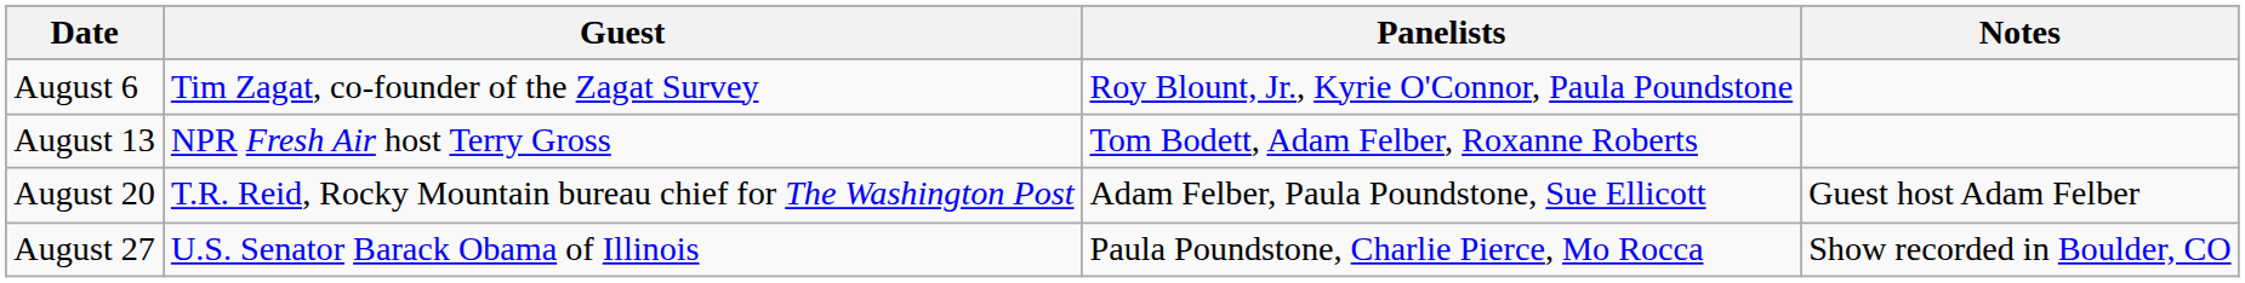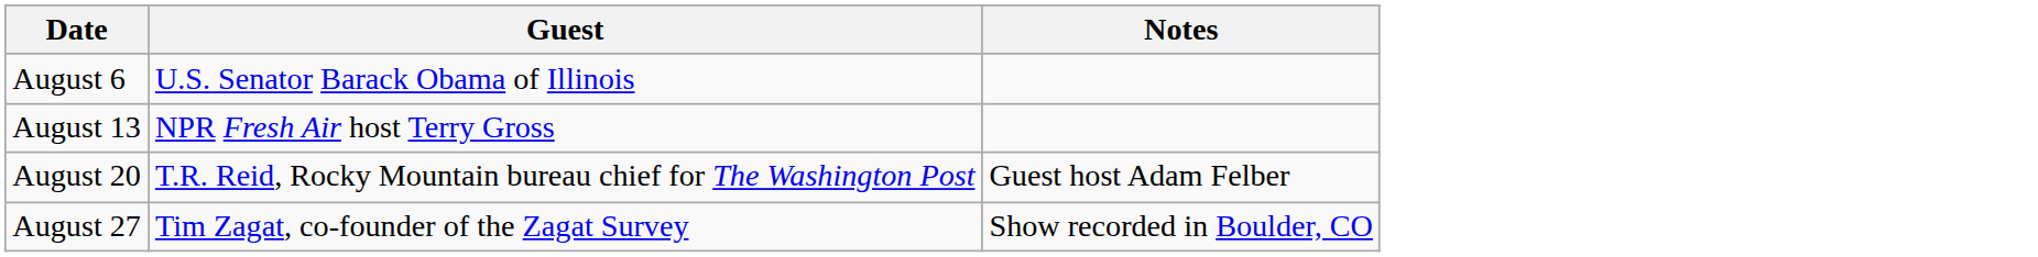 <table class="wikitable">
 <tr>
 <th>Date</th>
 <th>Guest</th>
-<th>Panelists</th>
 <th>Notes</th>
 </tr>
 <tr>
 <td>August 6</td>
-<td><a href='#'>Tim Zagat</a>, co-founder of the <a href='#'>Zagat Survey</a></td>
-<td><a href='#'>Roy Blount, Jr.</a>, <a href='#'>Kyrie O'Connor</a>, <a href='#'>Paula Poundstone</a></td>
+<td><a href='#'>U.S. Senator</a> <a href='#'>Barack Obama</a> of <a href='#'>Illinois</a></td>
 <td></td>
 </tr>
 <tr>
 <td>August 13</td>
 <td><a href='#'>NPR</a> <em><a href='#'>Fresh Air</a></em> host <a href='#'>Terry Gross</a></td>
-<td><a href='#'>Tom Bodett</a>, <a href='#'>Adam Felber</a>, <a href='#'>Roxanne Roberts</a></td>
 <td></td>
 </tr>
 <tr>
 <td>August 20</td>
 <td><a href='#'>T.R. Reid</a>, Rocky Mountain bureau chief for <em><a href='#'>The Washington Post</a></em></td>
-<td>Adam Felber, Paula Poundstone, <a href='#'>Sue Ellicott</a></td>
 <td>Guest host Adam Felber</td>
 </tr>
 <tr>
 <td>August 27</td>
-<td><a href='#'>U.S. Senator</a> <a href='#'>Barack Obama</a> of <a href='#'>Illinois</a></td>
-<td>Paula Poundstone, <a href='#'>Charlie Pierce</a>, <a href='#'>Mo Rocca</a></td>
+<td><a href='#'>Tim Zagat</a>, co-founder of the <a href='#'>Zagat Survey</a></td>
 <td>Show recorded in <a href='#'>Boulder, CO</a> </td>
 </tr>
 </table>
